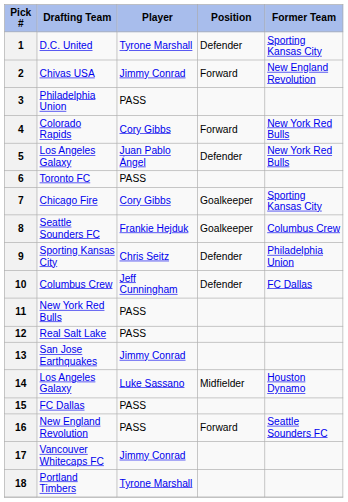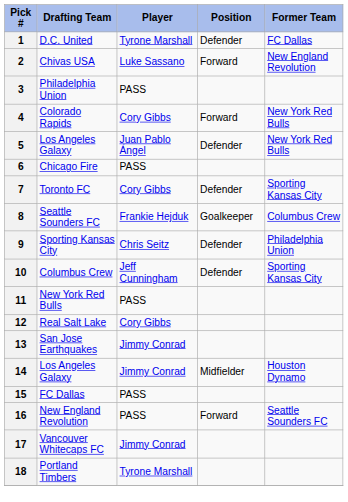 <table class="wikitable sortable" style="width: 60%">
 <tr>
 <th style="background:#A8BDEC;" width=6%>Pick #</th>
 <th width=15% style="background:#A8BDEC;">Drafting Team</th>
 <th width=15% style="background:#A8BDEC;">Player</th>
 <th width=8% style="background:#A8BDEC;">Position</th>
 <th width=15% style="background:#A8BDEC;">Former Team</th>
 </tr>
 <tr>
 <th>1</th>
 <td><a href='#'>D.C. United</a></td>
 <td><a href='#'>Tyrone Marshall</a></td>
 <td>Defender</td>
-<td><a href='#'>Sporting Kansas City</a></td>
+<td><a href='#'>FC Dallas</a></td>
 </tr>
 <tr>
 <th>2</th>
 <td><a href='#'>Chivas USA</a></td>
-<td><a href='#'>Jimmy Conrad</a></td>
+<td><a href='#'>Luke Sassano</a></td>
 <td>Forward</td>
 <td><a href='#'>New England Revolution</a></td>
 </tr>
 <tr>
 <th>3</th>
 <td><a href='#'>Philadelphia Union</a></td>
 <td>PASS</td>
 <td></td>
 <td></td>
 </tr>
 <tr>
 <th>4</th>
 <td><a href='#'>Colorado Rapids</a></td>
 <td><a href='#'>Cory Gibbs</a></td>
 <td>Forward</td>
 <td><a href='#'>New York Red Bulls</a></td>
 </tr>
 <tr>
 <th>5</th>
 <td><a href='#'>Los Angeles Galaxy</a></td>
 <td><a href='#'>Juan Pablo Ángel</a></td>
 <td>Defender</td>
 <td><a href='#'>New York Red Bulls</a></td>
 </tr>
 <tr>
 <th>6</th>
-<td><a href='#'>Toronto FC</a></td>
+<td><a href='#'>Chicago Fire</a></td>
 <td>PASS</td>
 <td></td>
 <td></td>
 </tr>
 <tr>
 <th>7</th>
-<td><a href='#'>Chicago Fire</a></td>
+<td><a href='#'>Toronto FC</a></td>
 <td><a href='#'>Cory Gibbs</a></td>
-<td>Goalkeeper</td>
+<td>Defender</td>
 <td><a href='#'>Sporting Kansas City</a></td>
 </tr>
 <tr>
 <th>8</th>
 <td><a href='#'>Seattle Sounders FC</a></td>
 <td><a href='#'>Frankie Hejduk</a></td>
 <td>Goalkeeper</td>
 <td><a href='#'>Columbus Crew</a></td>
 </tr>
 <tr>
 <th>9</th>
 <td><a href='#'>Sporting Kansas City</a></td>
 <td><a href='#'>Chris Seitz</a></td>
 <td>Defender</td>
 <td><a href='#'>Philadelphia Union</a></td>
 </tr>
 <tr>
 <th>10</th>
 <td><a href='#'>Columbus Crew</a></td>
 <td><a href='#'>Jeff Cunningham</a></td>
 <td>Defender</td>
-<td><a href='#'>FC Dallas</a></td>
+<td><a href='#'>Sporting Kansas City</a></td>
 </tr>
 <tr>
 <th>11</th>
 <td><a href='#'>New York Red Bulls</a></td>
 <td>PASS</td>
 <td></td>
 <td></td>
 </tr>
 <tr>
 <th>12</th>
 <td><a href='#'>Real Salt Lake</a></td>
-<td>PASS</td>
+<td><a href='#'>Cory Gibbs</a></td>
 <td></td>
 <td></td>
 </tr>
 <tr>
 <th>13</th>
 <td><a href='#'>San Jose Earthquakes</a></td>
 <td><a href='#'>Jimmy Conrad</a></td>
 <td></td>
 <td></td>
 </tr>
 <tr>
 <th>14</th>
 <td><a href='#'>Los Angeles Galaxy</a></td>
-<td><a href='#'>Luke Sassano</a></td>
+<td><a href='#'>Jimmy Conrad</a></td>
 <td>Midfielder</td>
 <td><a href='#'>Houston Dynamo</a></td>
 </tr>
 <tr>
 <th>15</th>
 <td><a href='#'>FC Dallas</a></td>
 <td>PASS</td>
 <td></td>
 <td></td>
 </tr>
 <tr>
 <th>16</th>
 <td><a href='#'>New England Revolution</a></td>
 <td>PASS</td>
 <td>Forward</td>
 <td><a href='#'>Seattle Sounders FC</a></td>
 </tr>
 <tr>
 <th>17</th>
 <td><a href='#'>Vancouver Whitecaps FC</a></td>
 <td><a href='#'>Jimmy Conrad</a></td>
 <td></td>
 <td></td>
 </tr>
 <tr>
 <th>18</th>
 <td><a href='#'>Portland Timbers</a></td>
 <td><a href='#'>Tyrone Marshall</a></td>
 <td></td>
 <td></td>
 </tr>
 <tr>
 </tr>
 </table>
